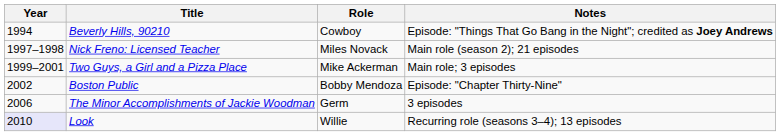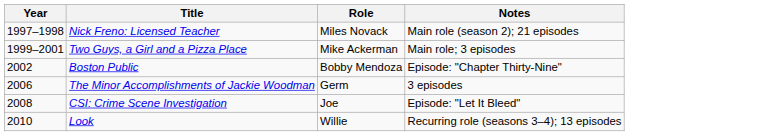 <table class="wikitable sortable">
 <tr>
 <th>Year</th>
 <th>Title</th>
 <th>Role</th>
 <th>Notes</th>
-</tr>
-<tr>
-<td>1994</td>
-<td><em><a href='#'>Beverly Hills, 90210</a></em></td>
-<td>Cowboy</td>
-<td>Episode: "Things That Go Bang in the Night"; credited as <strong>Joey Andrews</strong></td>
 </tr>
 <tr>
 <td>1997–1998</td>
 <td><em><a href='#'>Nick Freno: Licensed Teacher</a></em></td>
 <td>Miles Novack</td>
 <td>Main role (season 2); 21 episodes</td>
 </tr>
 <tr>
 <td>1999–2001</td>
 <td><em><a href='#'>Two Guys, a Girl and a Pizza Place</a></em></td>
 <td>Mike Ackerman</td>
 <td>Main role; 3 episodes</td>
 </tr>
 <tr>
 <td>2002</td>
 <td><em><a href='#'>Boston Public</a></em></td>
 <td>Bobby Mendoza</td>
 <td>Episode: "Chapter Thirty-Nine"</td>
 </tr>
 <tr>
 <td>2006</td>
 <td><em><a href='#'>The Minor Accomplishments of Jackie Woodman</a></em></td>
 <td>Germ</td>
 <td>3 episodes</td>
 </tr>
 <tr>
-<td style="background: lavender;">2010</td>
+<td>2008</td>
+<td><em><a href='#'>CSI: Crime Scene Investigation</a></em></td>
+<td>Joe</td>
+<td>Episode: "Let It Bleed"</td>
+</tr>
+<tr>
+<td>2010</td>
 <td><em><a href='#'>Look</a></em></td>
 <td>Willie</td>
 <td>Recurring role (seasons 3–4); 13 episodes</td>
 </tr>
 </table>
